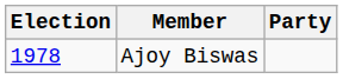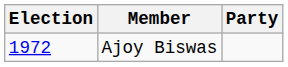 <table class="wikitable sortable">
 <tr>
 <th>Election</th>
 <th>Member</th>
 <th colspan=2>Party</th>
 </tr>
 <tr>
-<td><a href='#'>1978</a></td>
+<td><a href='#'>1972</a></td>
 <td>Ajoy Biswas</td>
 <td></td>
 </tr>
 </table>
